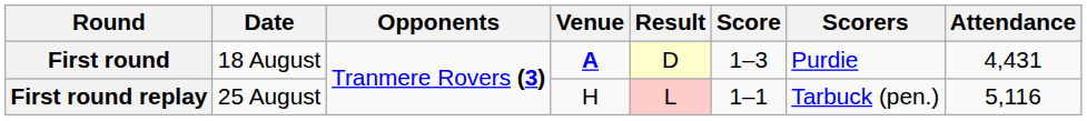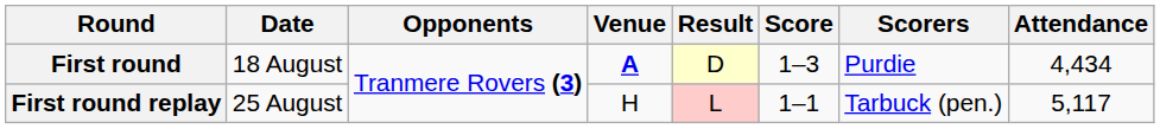 <table class="wikitable" style="text-align:center">
 <tr>
 <th>Round</th>
 <th>Date</th>
 <th>Opponents</th>
 <th>Venue</th>
 <th>Result</th>
 <th>Score</th>
 <th>Scorers</th>
 <th>Attendance</th>
 </tr>
 <tr>
 <th>First round</th>
 <td>18 August</td>
 <td rowspan=2><a href='#'>Tranmere Rovers</a> <strong>(<a href='#'>3</a>)</strong></td>
 <td><strong><a href='#'>A</a></strong></td>
 <td style="background-color:#FFFFCC">D</td>
 <td>1–3</td>
 <td align="left"><a href='#'>Purdie</a></td>
-<td>4,431</td>
+<td>4,434</td>
 </tr>
 <tr>
 <th>First round replay</th>
 <td>25 August</td>
 <td>H</td>
 <td style="background-color:#FFCCCC">L</td>
 <td>1–1</td>
 <td align="left"><a href='#'>Tarbuck</a> (pen.)</td>
-<td>5,116</td>
+<td>5,117</td>
 </tr>
 </table>
